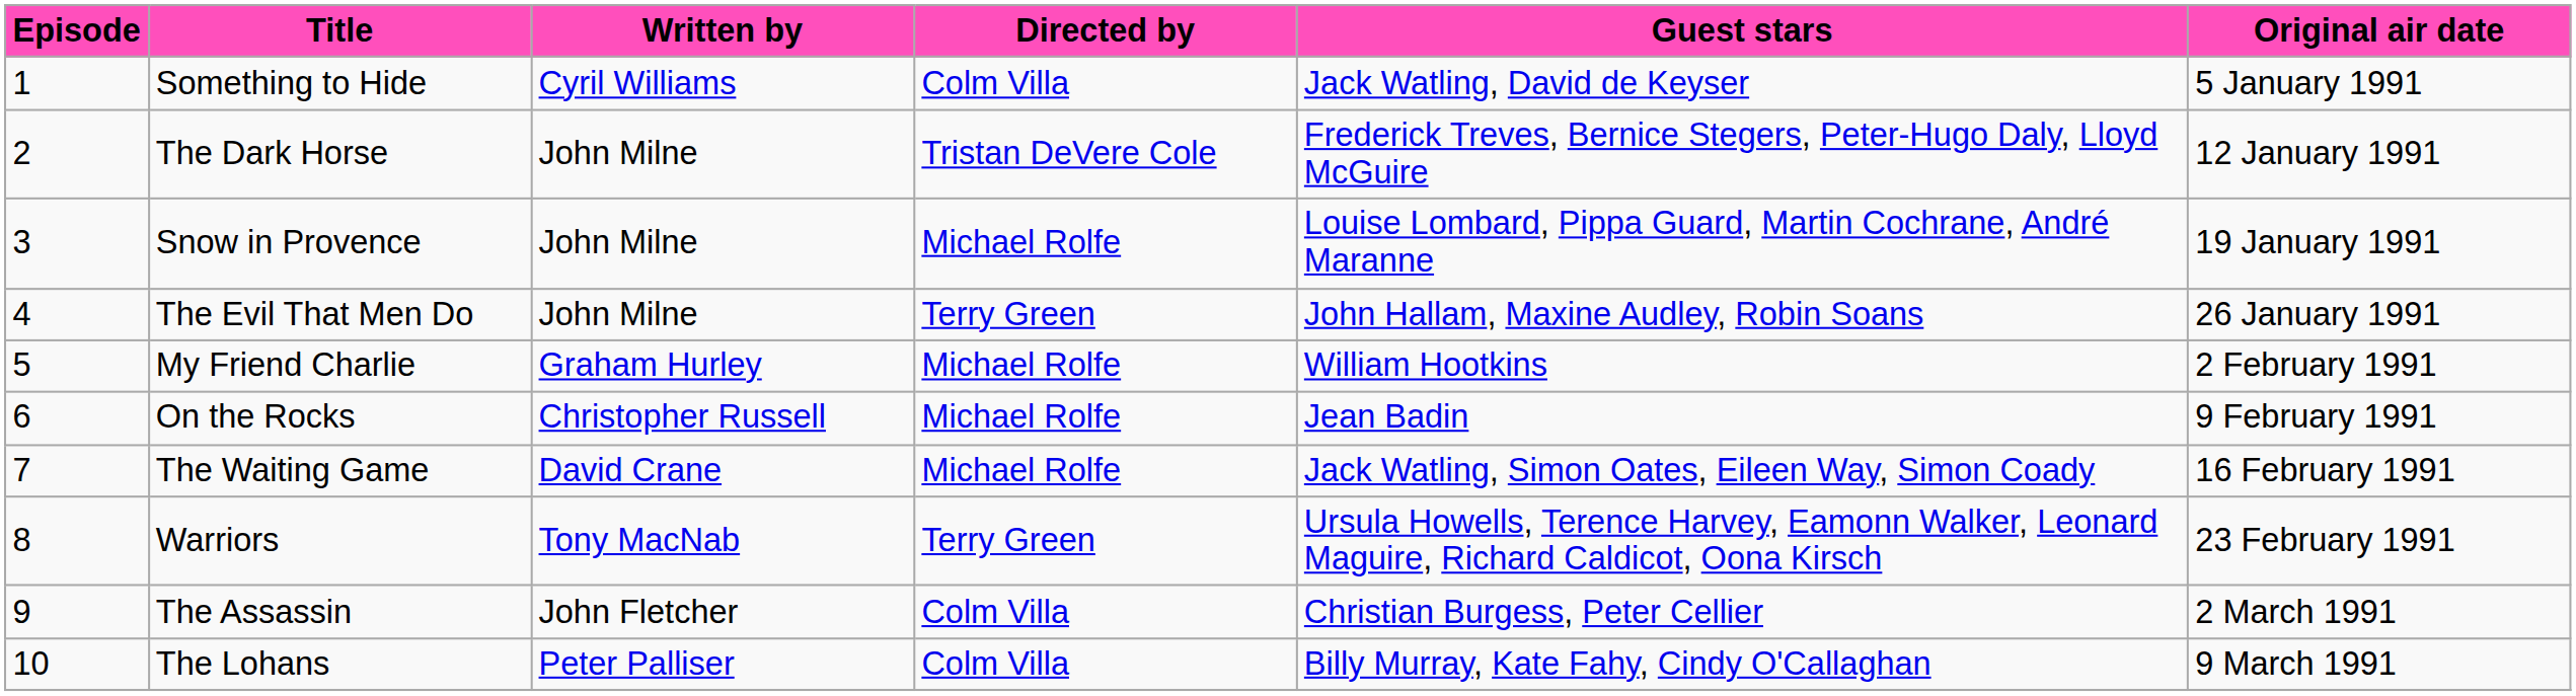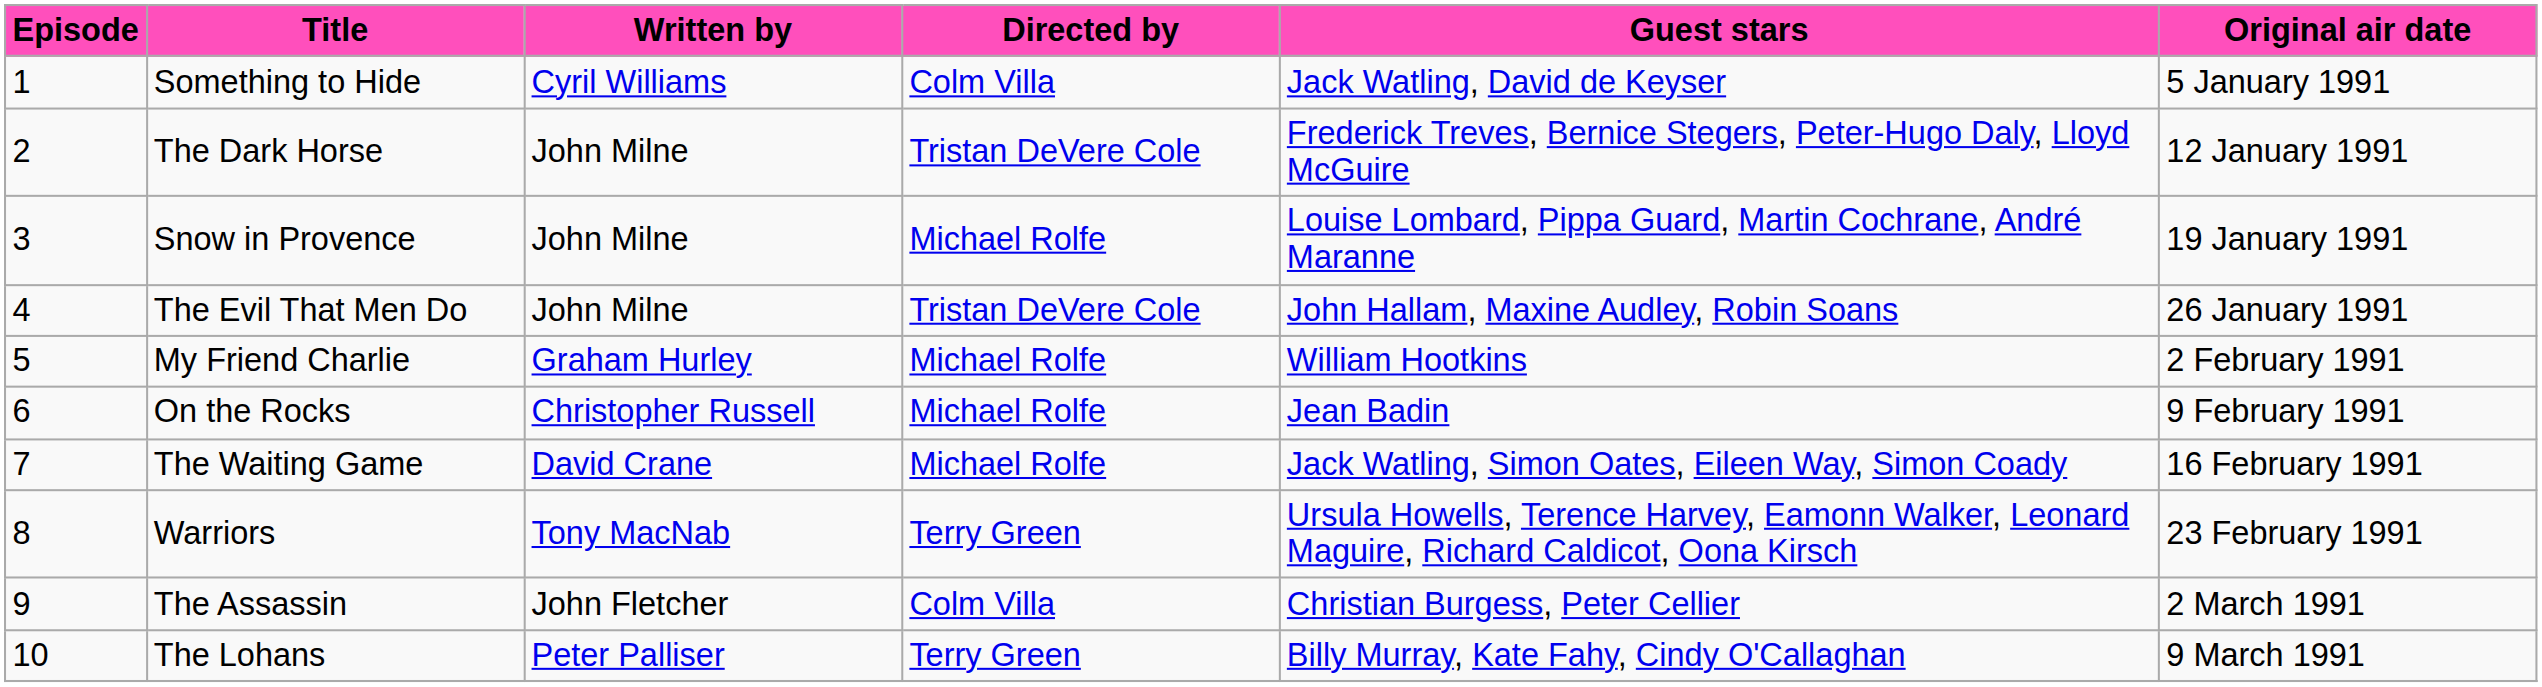 <table class="wikitable">
 <tr>
 <th style="width:5%; background:#FF4FBC;">Episode</th>
 <th style="width:15%; background:#FF4FBC;">Title</th>
 <th style="width:15%; background:#FF4FBC;">Written by</th>
 <th style="width:15%; background:#FF4FBC;">Directed by</th>
 <th style="width:35%; background:#FF4FBC;">Guest stars</th>
 <th style="width:35%; background:#FF4FBC;">Original air date</th>
 </tr>
 <tr id="Something to Hide">
 <td>1</td>
 <td>Something to Hide</td>
 <td><a href='#'>Cyril Williams</a></td>
 <td><a href='#'>Colm Villa</a></td>
 <td><a href='#'>Jack Watling</a>, <a href='#'>David de Keyser</a></td>
 <td>5 January 1991</td>
 </tr>
 <tr id="The Dark Horse">
 <td>2</td>
 <td>The Dark Horse</td>
 <td>John Milne</td>
 <td><a href='#'>Tristan DeVere Cole</a></td>
 <td><a href='#'>Frederick Treves</a>, <a href='#'>Bernice Stegers</a>, <a href='#'>Peter-Hugo Daly</a>, <a href='#'>Lloyd McGuire</a></td>
 <td>12 January 1991</td>
 </tr>
 <tr id="Snow in Provence">
 <td>3</td>
 <td>Snow in Provence</td>
 <td>John Milne</td>
 <td><a href='#'>Michael Rolfe</a></td>
 <td><a href='#'>Louise Lombard</a>, <a href='#'>Pippa Guard</a>, <a href='#'>Martin Cochrane</a>, <a href='#'>André Maranne</a></td>
 <td>19 January 1991</td>
 </tr>
 <tr id="The Evil That Men Do">
 <td>4</td>
 <td>The Evil That Men Do</td>
 <td>John Milne</td>
-<td><a href='#'>Terry Green</a></td>
+<td><a href='#'>Tristan DeVere Cole</a></td>
 <td><a href='#'>John Hallam</a>, <a href='#'>Maxine Audley</a>, <a href='#'>Robin Soans</a></td>
 <td>26 January 1991</td>
 </tr>
 <tr id="My Friend Charlie">
 <td>5</td>
 <td>My Friend Charlie</td>
 <td><a href='#'>Graham Hurley</a></td>
 <td><a href='#'>Michael Rolfe</a></td>
 <td><a href='#'>William Hootkins</a></td>
 <td>2 February 1991</td>
 </tr>
 <tr id="On the Rocks">
 <td>6</td>
 <td>On the Rocks</td>
 <td><a href='#'>Christopher Russell</a></td>
 <td><a href='#'>Michael Rolfe</a></td>
 <td><a href='#'>Jean Badin</a></td>
 <td>9 February 1991</td>
 </tr>
 <tr id="The Waiting Game">
 <td>7</td>
 <td>The Waiting Game</td>
 <td><a href='#'>David Crane</a></td>
 <td><a href='#'>Michael Rolfe</a></td>
 <td><a href='#'>Jack Watling</a>, <a href='#'>Simon Oates</a>, <a href='#'>Eileen Way</a>, <a href='#'>Simon Coady</a></td>
 <td>16 February 1991</td>
 </tr>
 <tr id="Warriors">
 <td>8</td>
 <td>Warriors</td>
 <td><a href='#'>Tony MacNab</a></td>
 <td><a href='#'>Terry Green</a></td>
 <td><a href='#'>Ursula Howells</a>, <a href='#'>Terence Harvey</a>, <a href='#'>Eamonn Walker</a>, <a href='#'>Leonard Maguire</a>, <a href='#'>Richard Caldicot</a>, <a href='#'>Oona Kirsch</a></td>
 <td>23 February 1991</td>
 </tr>
 <tr id="The Assassin">
 <td>9</td>
 <td>The Assassin</td>
 <td>John Fletcher</td>
 <td><a href='#'>Colm Villa</a></td>
 <td><a href='#'>Christian Burgess</a>, <a href='#'>Peter Cellier</a></td>
 <td>2 March 1991</td>
 </tr>
 <tr id="The Lohans">
 <td>10</td>
 <td>The Lohans</td>
 <td><a href='#'>Peter Palliser</a></td>
-<td><a href='#'>Colm Villa</a></td>
+<td><a href='#'>Terry Green</a></td>
 <td><a href='#'>Billy Murray</a>, <a href='#'>Kate Fahy</a>, <a href='#'>Cindy O'Callaghan</a></td>
 <td>9 March 1991</td>
 </tr>
 <tr>
 </tr>
 </table>
